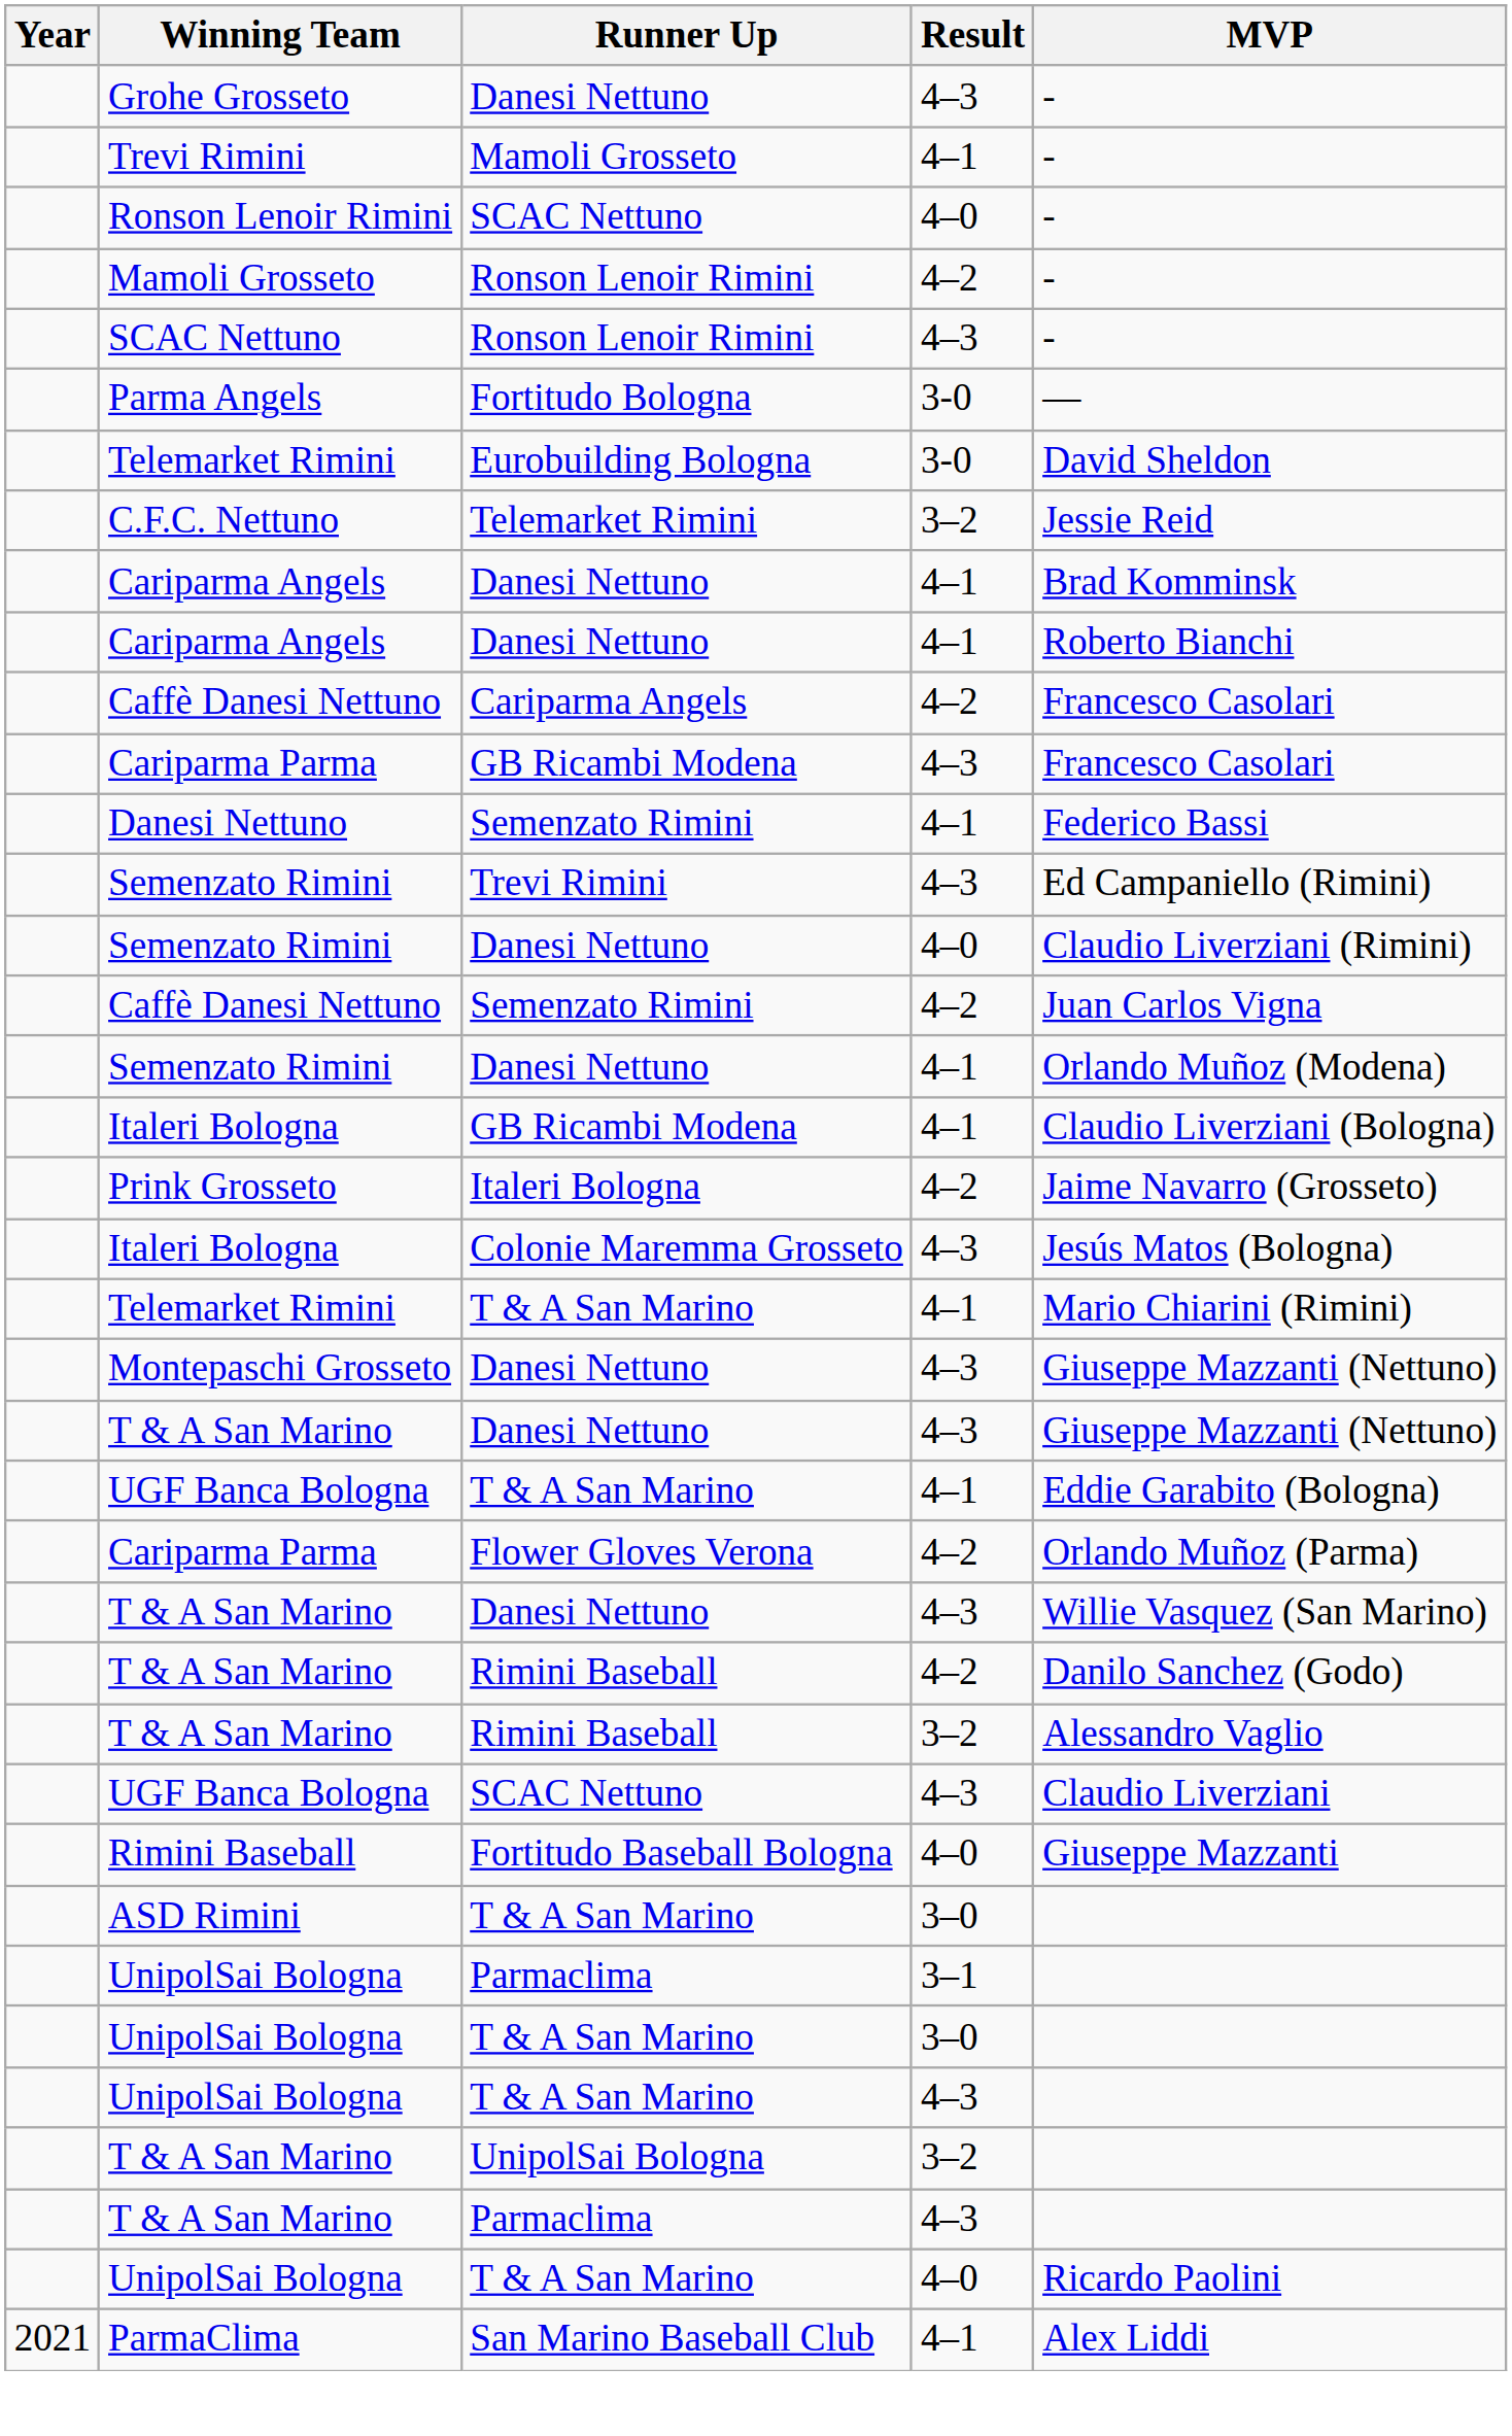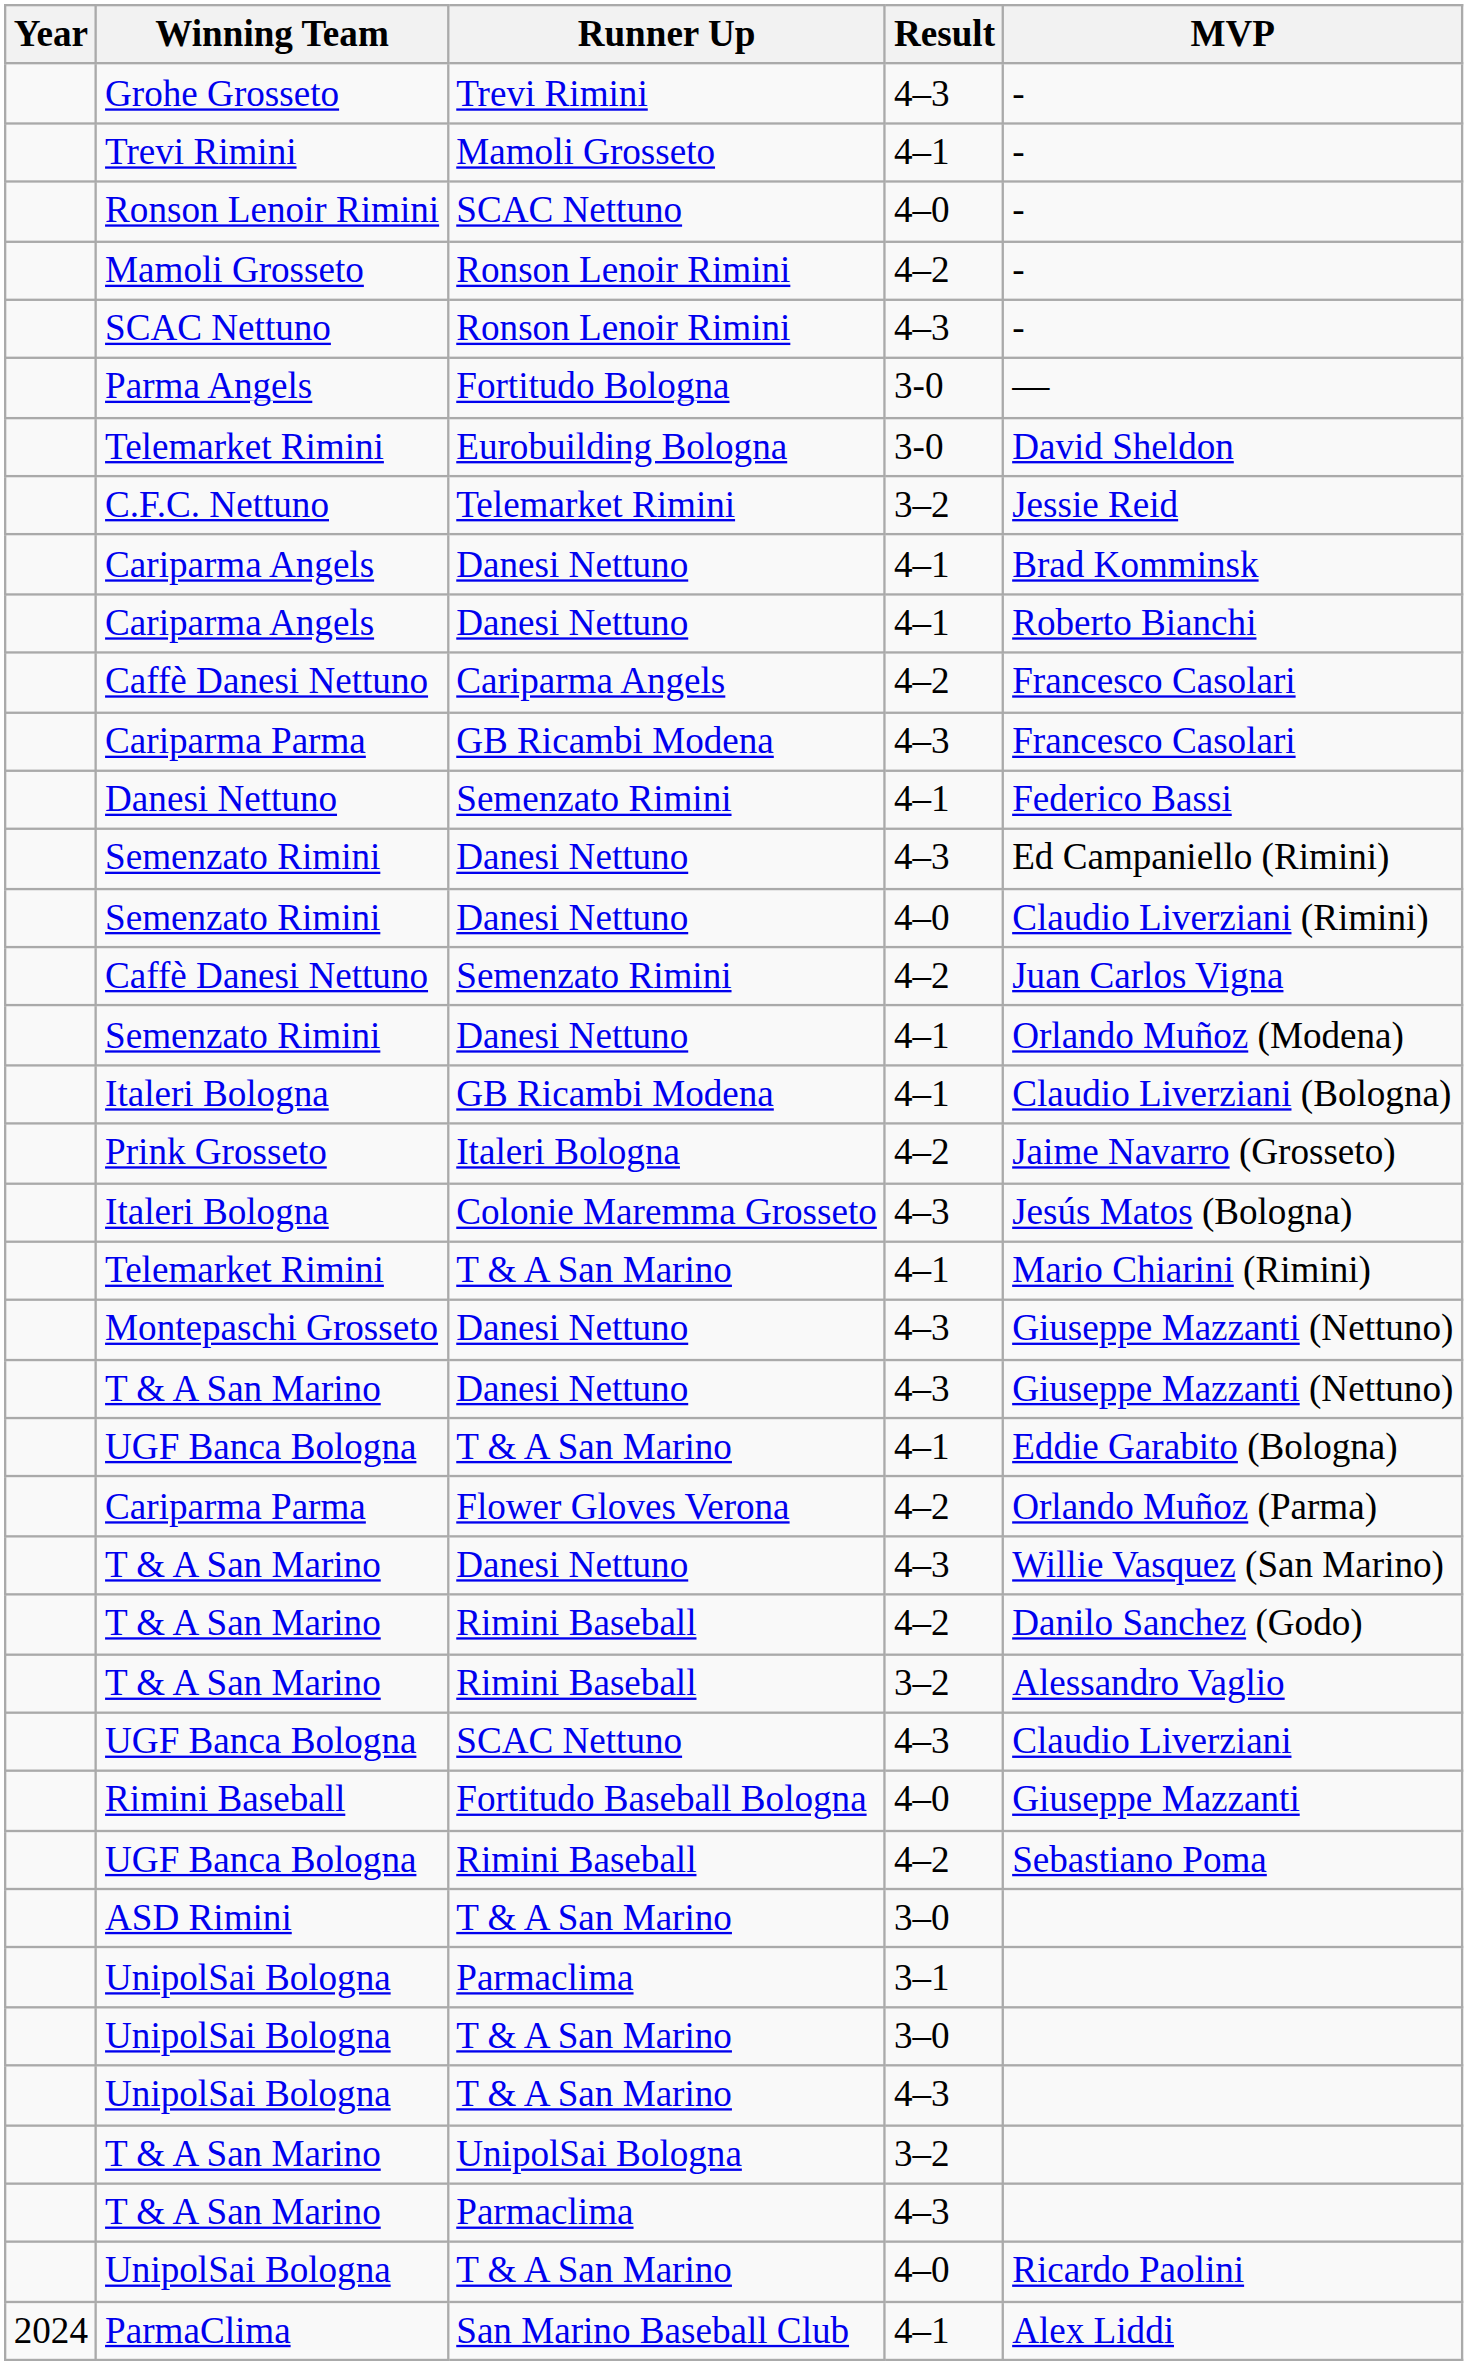 <table class="wikitable">
 <tr>
 <th>Year</th>
 <th>Winning Team</th>
 <th>Runner Up</th>
 <th>Result</th>
 <th>MVP</th>
 </tr>
 <tr>
 <td></td>
 <td><a href='#'>Grohe Grosseto</a></td>
-<td><a href='#'>Danesi Nettuno</a></td>
+<td><a href='#'>Trevi Rimini</a></td>
 <td>4–3</td>
 <td>-</td>
 </tr>
 <tr>
 <td></td>
 <td><a href='#'>Trevi Rimini</a></td>
 <td><a href='#'>Mamoli Grosseto</a></td>
 <td>4–1</td>
 <td>-</td>
 </tr>
 <tr>
 <td></td>
 <td><a href='#'>Ronson Lenoir Rimini</a></td>
 <td><a href='#'>SCAC Nettuno</a></td>
 <td>4–0</td>
 <td>-</td>
 </tr>
 <tr>
 <td></td>
 <td><a href='#'>Mamoli Grosseto</a></td>
 <td><a href='#'>Ronson Lenoir Rimini</a></td>
 <td>4–2</td>
 <td>-</td>
 </tr>
 <tr>
 <td></td>
 <td><a href='#'>SCAC Nettuno</a></td>
 <td><a href='#'>Ronson Lenoir Rimini</a></td>
 <td>4–3</td>
 <td>-</td>
 </tr>
 <tr>
 <td></td>
 <td><a href='#'>Parma Angels</a></td>
 <td><a href='#'>Fortitudo Bologna</a></td>
 <td>3-0</td>
 <td>—</td>
 </tr>
 <tr>
 <td></td>
 <td><a href='#'>Telemarket Rimini</a></td>
 <td><a href='#'>Eurobuilding Bologna</a></td>
 <td>3-0</td>
 <td> <a href='#'>David Sheldon</a></td>
 </tr>
 <tr>
 <td></td>
 <td><a href='#'>C.F.C. Nettuno</a></td>
 <td><a href='#'>Telemarket Rimini</a></td>
 <td>3–2</td>
 <td> <a href='#'>Jessie Reid</a></td>
 </tr>
 <tr>
 <td></td>
 <td><a href='#'>Cariparma Angels</a></td>
 <td><a href='#'>Danesi Nettuno</a></td>
 <td>4–1</td>
 <td> <a href='#'>Brad Komminsk</a></td>
 </tr>
 <tr>
 <td></td>
 <td><a href='#'>Cariparma Angels</a></td>
 <td><a href='#'>Danesi Nettuno</a></td>
 <td>4–1</td>
 <td> <a href='#'>Roberto Bianchi</a></td>
 </tr>
 <tr>
 <td></td>
 <td><a href='#'>Caffè Danesi Nettuno</a></td>
 <td><a href='#'>Cariparma Angels</a></td>
 <td>4–2</td>
 <td> <a href='#'>Francesco Casolari</a></td>
 </tr>
 <tr>
 <td></td>
 <td><a href='#'>Cariparma Parma</a></td>
 <td><a href='#'>GB Ricambi Modena</a></td>
 <td>4–3</td>
 <td> <a href='#'>Francesco Casolari</a></td>
 </tr>
 <tr>
 <td></td>
 <td><a href='#'>Danesi Nettuno</a></td>
 <td><a href='#'>Semenzato Rimini</a></td>
 <td>4–1</td>
 <td> <a href='#'>Federico Bassi</a></td>
 </tr>
 <tr>
 <td></td>
 <td><a href='#'>Semenzato Rimini</a></td>
-<td><a href='#'>Trevi Rimini</a></td>
+<td><a href='#'>Danesi Nettuno</a></td>
 <td>4–3</td>
 <td> Ed Campaniello  (Rimini)</td>
 </tr>
 <tr>
 <td></td>
 <td><a href='#'>Semenzato Rimini</a></td>
 <td><a href='#'>Danesi Nettuno</a></td>
 <td>4–0</td>
 <td> <a href='#'>Claudio Liverziani</a> (Rimini)</td>
 </tr>
 <tr>
 <td></td>
 <td><a href='#'>Caffè Danesi Nettuno</a></td>
 <td><a href='#'>Semenzato Rimini</a></td>
 <td>4–2</td>
 <td> <a href='#'>Juan Carlos Vigna</a></td>
 </tr>
 <tr>
 <td></td>
 <td><a href='#'>Semenzato Rimini</a></td>
 <td><a href='#'>Danesi Nettuno</a></td>
 <td>4–1</td>
 <td> <a href='#'>Orlando Muñoz</a> (Modena)</td>
 </tr>
 <tr>
 <td></td>
 <td><a href='#'>Italeri Bologna</a></td>
 <td><a href='#'>GB Ricambi Modena</a></td>
 <td>4–1</td>
 <td> <a href='#'>Claudio Liverziani</a> (Bologna)</td>
 </tr>
 <tr>
 <td></td>
 <td><a href='#'>Prink Grosseto</a></td>
 <td><a href='#'>Italeri Bologna</a></td>
 <td>4–2</td>
 <td> <a href='#'>Jaime Navarro</a> (Grosseto)</td>
 </tr>
 <tr>
 <td></td>
 <td><a href='#'>Italeri Bologna</a></td>
 <td><a href='#'>Colonie Maremma Grosseto</a></td>
 <td>4–3</td>
 <td> <a href='#'>Jesús Matos</a> (Bologna)</td>
 </tr>
 <tr>
 <td></td>
 <td><a href='#'>Telemarket Rimini</a></td>
 <td><a href='#'>T & A San Marino</a></td>
 <td>4–1</td>
 <td> <a href='#'>Mario Chiarini</a> (Rimini)</td>
 </tr>
 <tr>
 <td></td>
 <td><a href='#'>Montepaschi Grosseto</a></td>
 <td><a href='#'>Danesi Nettuno</a></td>
 <td>4–3</td>
 <td> <a href='#'>Giuseppe Mazzanti</a> (Nettuno)</td>
 </tr>
 <tr>
 <td></td>
 <td><a href='#'>T & A San Marino</a></td>
 <td><a href='#'>Danesi Nettuno</a></td>
 <td>4–3</td>
 <td> <a href='#'>Giuseppe Mazzanti</a> (Nettuno)</td>
 </tr>
 <tr>
 <td></td>
 <td><a href='#'>UGF Banca Bologna</a></td>
 <td><a href='#'>T & A San Marino</a></td>
 <td>4–1</td>
 <td> <a href='#'>Eddie Garabito</a> (Bologna)</td>
 </tr>
 <tr>
 <td></td>
 <td><a href='#'>Cariparma Parma</a></td>
 <td><a href='#'>Flower Gloves Verona</a></td>
 <td>4–2</td>
 <td> <a href='#'>Orlando Muñoz</a> (Parma)</td>
 </tr>
 <tr>
 <td></td>
 <td><a href='#'>T & A San Marino</a></td>
 <td><a href='#'>Danesi Nettuno</a></td>
 <td>4–3</td>
 <td> <a href='#'>Willie Vasquez</a> (San Marino)</td>
 </tr>
 <tr>
 <td></td>
 <td><a href='#'>T & A San Marino</a></td>
 <td><a href='#'>Rimini Baseball</a></td>
 <td>4–2</td>
 <td> <a href='#'>Danilo Sanchez</a> (Godo)</td>
 </tr>
 <tr>
 <td></td>
 <td><a href='#'>T & A San Marino</a></td>
 <td><a href='#'>Rimini Baseball</a></td>
 <td>3–2</td>
 <td> <a href='#'>Alessandro Vaglio</a></td>
 </tr>
 <tr>
 <td></td>
 <td><a href='#'>UGF Banca Bologna</a></td>
 <td><a href='#'>SCAC Nettuno</a></td>
 <td>4–3</td>
 <td> <a href='#'>Claudio Liverziani</a></td>
 </tr>
 <tr>
 <td></td>
 <td><a href='#'>Rimini Baseball</a></td>
 <td><a href='#'>Fortitudo Baseball Bologna</a></td>
 <td>4–0</td>
 <td> <a href='#'>Giuseppe Mazzanti</a></td>
 </tr>
 <tr>
 <td></td>
+<td><a href='#'>UGF Banca Bologna</a></td>
+<td><a href='#'>Rimini Baseball</a></td>
+<td>4–2</td>
+<td> <a href='#'>Sebastiano Poma</a></td>
+</tr>
+<tr>
+<td></td>
 <td><a href='#'>ASD Rimini</a></td>
 <td><a href='#'>T & A San Marino</a></td>
 <td>3–0</td>
 <td></td>
 </tr>
 <tr>
 <td></td>
 <td><a href='#'>UnipolSai Bologna</a></td>
 <td><a href='#'>Parmaclima</a></td>
 <td>3–1</td>
 <td></td>
 </tr>
 <tr>
 <td></td>
 <td><a href='#'>UnipolSai Bologna</a></td>
 <td><a href='#'>T & A San Marino</a></td>
 <td>3–0</td>
 <td></td>
 </tr>
 <tr>
 <td></td>
 <td><a href='#'>UnipolSai Bologna</a></td>
 <td><a href='#'>T & A San Marino</a></td>
 <td>4–3</td>
 <td></td>
 </tr>
 <tr>
 <td></td>
 <td><a href='#'>T & A San Marino</a></td>
 <td><a href='#'>UnipolSai Bologna</a></td>
 <td>3–2</td>
 <td></td>
 </tr>
 <tr>
 <td></td>
 <td><a href='#'>T & A San Marino</a></td>
 <td><a href='#'>Parmaclima</a></td>
 <td>4–3</td>
 <td></td>
 </tr>
 <tr>
 <td></td>
 <td><a href='#'>UnipolSai Bologna</a></td>
 <td><a href='#'>T & A San Marino</a></td>
 <td>4–0</td>
 <td> <a href='#'>Ricardo Paolini</a></td>
 </tr>
 <tr>
-<td>2021</td>
+<td>2024</td>
 <td><a href='#'>ParmaClima</a></td>
 <td><a href='#'>San Marino Baseball Club</a></td>
 <td>4–1</td>
 <td> <a href='#'>Alex Liddi</a></td>
 </tr>
 </table>
